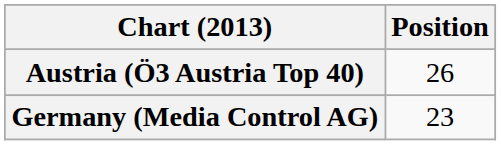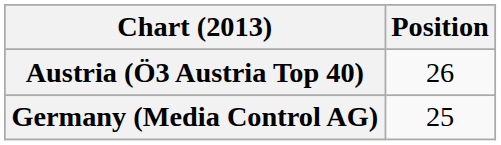 <table class="wikitable sortable plainrowheaders" style="text-align:center;">
 <tr>
 <th>Chart (2013)</th>
 <th>Position</th>
 </tr>
 <tr>
 <th scope="row">Austria (Ö3 Austria Top 40)</th>
 <td>26</td>
 </tr>
 <tr>
 <th scope="row">Germany (Media Control AG)</th>
-<td style="text-align:center;">23</td>
+<td style="text-align:center;">25</td>
 </tr>
 </table>
